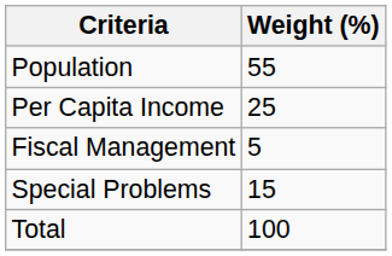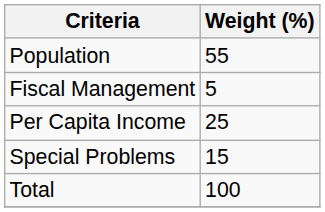 <table class="wikitable">
 <tr>
 <th><strong>Criteria</strong></th>
 <th><strong>Weight</strong> (%)</th>
 </tr>
 <tr>
 <td>Population</td>
 <td>55</td>
 </tr>
 <tr>
+<td>Fiscal Management</td>
+<td>5</td>
+</tr>
+<tr>
 <td>Per Capita Income</td>
 <td>25</td>
-</tr>
-<tr>
-<td>Fiscal Management</td>
-<td>5</td>
 </tr>
 <tr>
 <td>Special Problems</td>
 <td>15</td>
 </tr>
 <tr>
 <td>Total</td>
 <td>100</td>
 </tr>
 <tr>
 </tr>
 </table>
